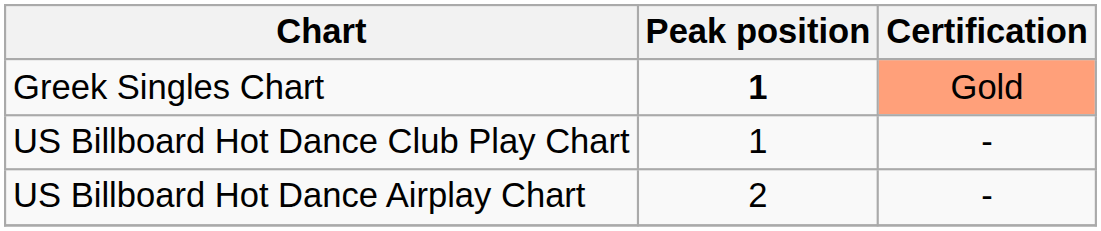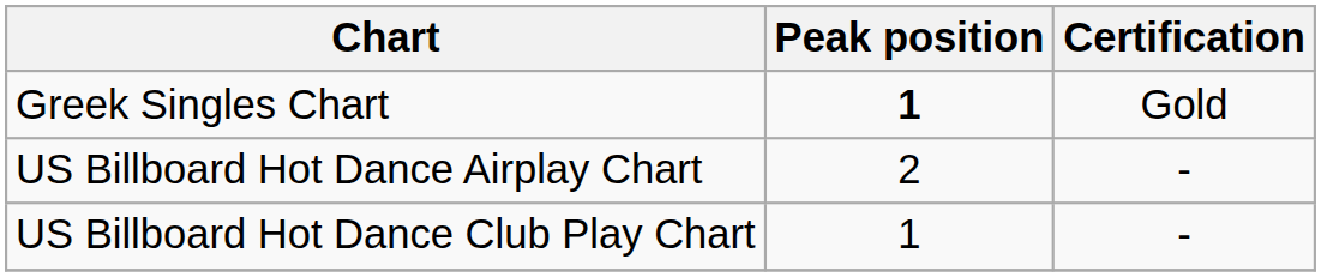 <table class="wikitable">
 <tr>
 <th align="left">Chart</th>
 <th align="left">Peak position</th>
 <th align="left">Certification</th>
 </tr>
 <tr>
 <td align="left">Greek Singles Chart</td>
 <td align="center"><strong>1</strong></td>
-<td align="center" style="background: lightsalmon;">Gold</td>
+<td align="center">Gold</td>
+</tr>
+<tr>
+<td align="left">US Billboard Hot Dance Airplay Chart</td>
+<td align="center">2</td>
+<td align="center">-</td>
 </tr>
 <tr>
 <td align="left">US Billboard Hot Dance Club Play Chart</td>
 <td align="center">1</td>
 <td align="center">-</td>
 </tr>
 <tr>
-<td align="left">US Billboard Hot Dance Airplay Chart</td>
-<td align="center">2</td>
-<td align="center">-</td>
-</tr>
-<tr>
 </tr>
 </table>
